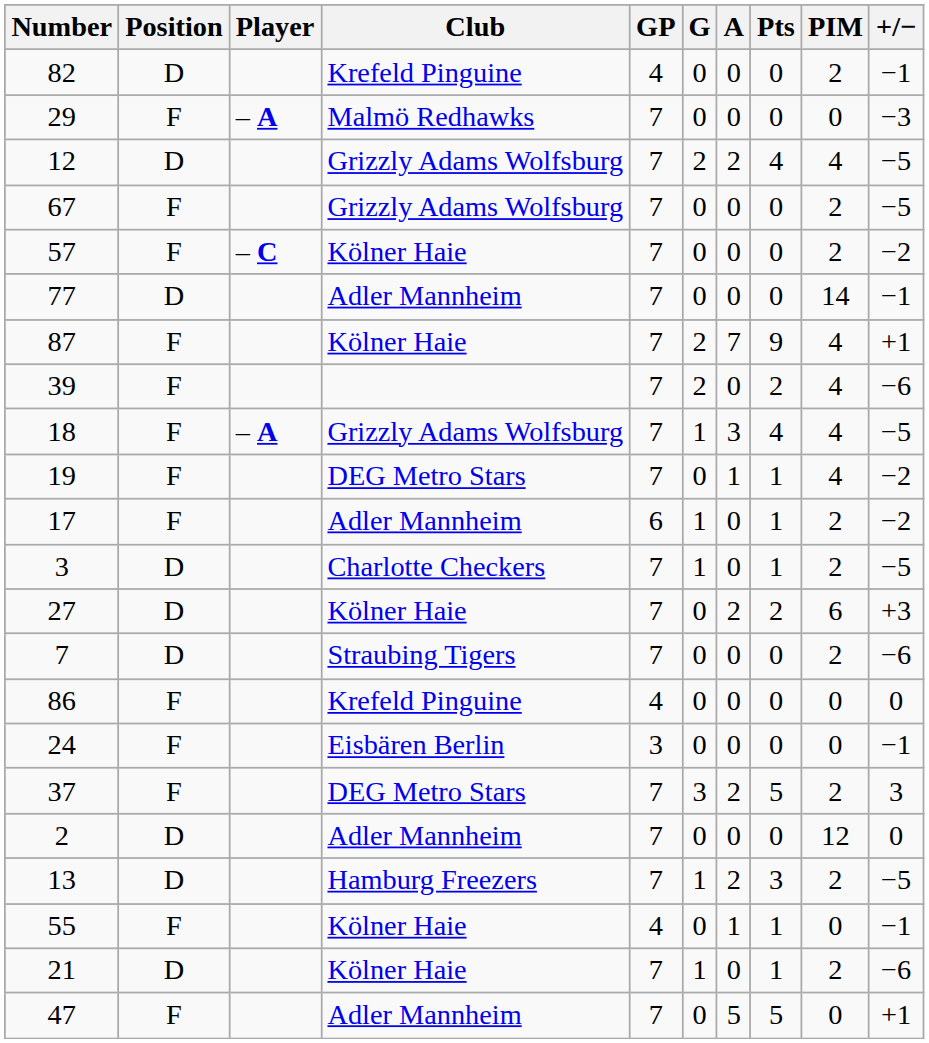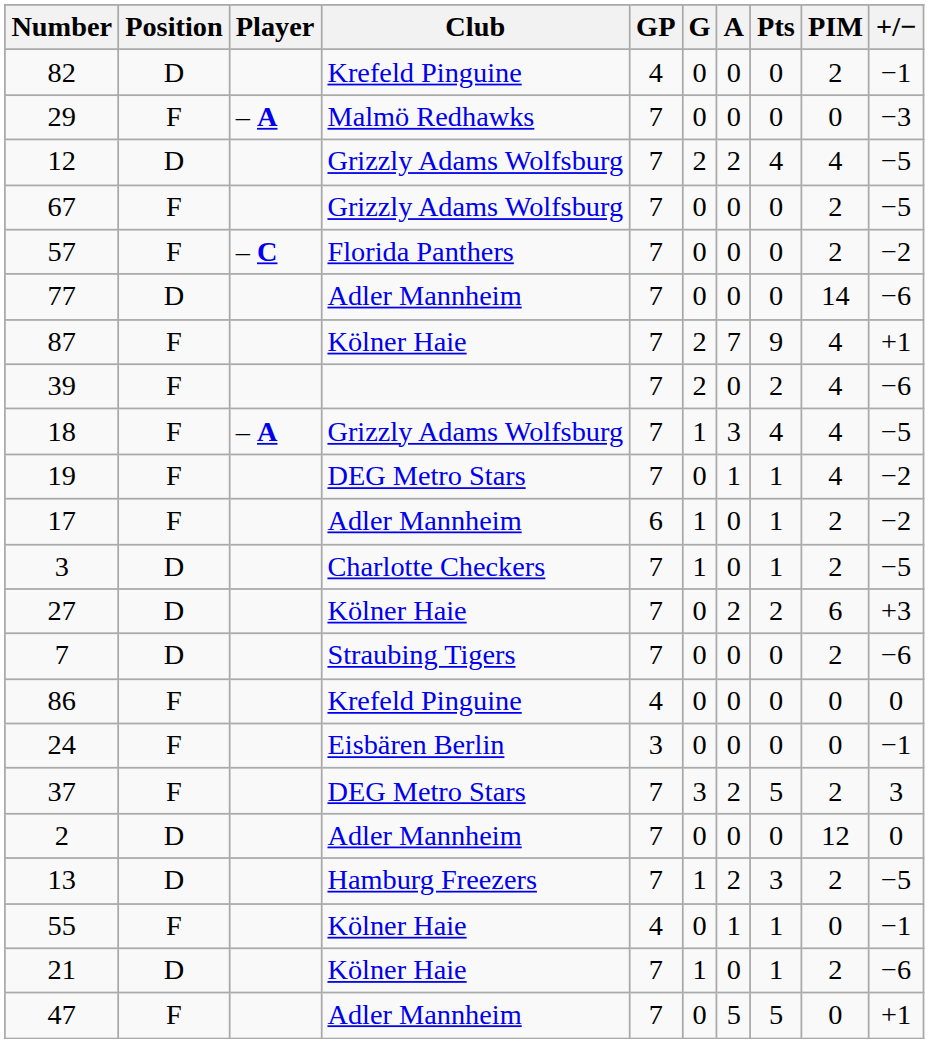 <table class="wikitable sortable" style="text-align: center;">
 <tr>
 <th scope="col">Number</th>
 <th scope="col">Position</th>
 <th scope="col">Player</th>
 <th scope="col">Club</th>
 <th scope="col">GP</th>
 <th scope="col">G</th>
 <th scope="col">A</th>
 <th scope="col">Pts</th>
 <th scope="col">PIM</th>
 <th scope="col">+/−</th>
 </tr>
 <tr>
 <td>82</td>
 <td>D</td>
 <td scope="row" align=left></td>
 <td align=left><a href='#'>Krefeld Pinguine</a></td>
 <td>4</td>
 <td>0</td>
 <td>0</td>
 <td>0</td>
 <td>2</td>
 <td>−1</td>
 </tr>
 <tr>
 <td>29</td>
 <td>F</td>
 <td scope="row" align=left> – <strong><a href='#'>A</a></strong></td>
 <td align=left><a href='#'>Malmö Redhawks</a></td>
 <td>7</td>
 <td>0</td>
 <td>0</td>
 <td>0</td>
 <td>0</td>
 <td>−3</td>
 </tr>
 <tr>
 <td>12</td>
 <td>D</td>
 <td scope="row" align=left></td>
 <td align=left><a href='#'>Grizzly Adams Wolfsburg</a></td>
 <td>7</td>
 <td>2</td>
 <td>2</td>
 <td>4</td>
 <td>4</td>
 <td>−5</td>
 </tr>
 <tr>
 <td>67</td>
 <td>F</td>
 <td scope="row" align=left></td>
 <td align=left><a href='#'>Grizzly Adams Wolfsburg</a></td>
 <td>7</td>
 <td>0</td>
 <td>0</td>
 <td>0</td>
 <td>2</td>
 <td>−5</td>
 </tr>
 <tr>
 <td>57</td>
 <td>F</td>
 <td scope="row" align=left> – <strong><a href='#'>C</a></strong></td>
-<td align=left><a href='#'>Kölner Haie</a></td>
+<td align=left><a href='#'>Florida Panthers</a></td>
 <td>7</td>
 <td>0</td>
 <td>0</td>
 <td>0</td>
 <td>2</td>
 <td>−2</td>
 </tr>
 <tr>
 <td>77</td>
 <td>D</td>
 <td scope="row" align=left></td>
 <td align=left><a href='#'>Adler Mannheim</a></td>
 <td>7</td>
 <td>0</td>
 <td>0</td>
 <td>0</td>
 <td>14</td>
-<td>−1</td>
+<td>−6</td>
 </tr>
 <tr>
 <td>87</td>
 <td>F</td>
 <td scope="row" align=left></td>
 <td align=left><a href='#'>Kölner Haie</a></td>
 <td>7</td>
 <td>2</td>
 <td>7</td>
 <td>9</td>
 <td>4</td>
 <td>+1</td>
 </tr>
 <tr>
 <td>39</td>
 <td>F</td>
 <td scope="row" align=left></td>
 <td align=left></td>
 <td>7</td>
 <td>2</td>
 <td>0</td>
 <td>2</td>
 <td>4</td>
 <td>−6</td>
 </tr>
 <tr>
 <td>18</td>
 <td>F</td>
 <td scope="row" align=left> – <strong><a href='#'>A</a></strong></td>
 <td align=left><a href='#'>Grizzly Adams Wolfsburg</a></td>
 <td>7</td>
 <td>1</td>
 <td>3</td>
 <td>4</td>
 <td>4</td>
 <td>−5</td>
 </tr>
 <tr>
 <td>19</td>
 <td>F</td>
 <td scope="row" align=left></td>
 <td align=left><a href='#'>DEG Metro Stars</a></td>
 <td>7</td>
 <td>0</td>
 <td>1</td>
 <td>1</td>
 <td>4</td>
 <td>−2</td>
 </tr>
 <tr>
 <td>17</td>
 <td>F</td>
 <td scope="row" align=left></td>
 <td align=left><a href='#'>Adler Mannheim</a></td>
 <td>6</td>
 <td>1</td>
 <td>0</td>
 <td>1</td>
 <td>2</td>
 <td>−2</td>
 </tr>
 <tr>
 <td>3</td>
 <td>D</td>
 <td scope="row" align=left></td>
 <td align=left><a href='#'>Charlotte Checkers</a></td>
 <td>7</td>
 <td>1</td>
 <td>0</td>
 <td>1</td>
 <td>2</td>
 <td>−5</td>
 </tr>
 <tr>
 <td>27</td>
 <td>D</td>
 <td scope="row" align=left></td>
 <td align=left><a href='#'>Kölner Haie</a></td>
 <td>7</td>
 <td>0</td>
 <td>2</td>
 <td>2</td>
 <td>6</td>
 <td>+3</td>
 </tr>
 <tr>
 <td>7</td>
 <td>D</td>
 <td scope="row" align=left></td>
 <td align=left><a href='#'>Straubing Tigers</a></td>
 <td>7</td>
 <td>0</td>
 <td>0</td>
 <td>0</td>
 <td>2</td>
 <td>−6</td>
 </tr>
 <tr>
 <td>86</td>
 <td>F</td>
 <td scope="row" align=left></td>
 <td align=left><a href='#'>Krefeld Pinguine</a></td>
 <td>4</td>
 <td>0</td>
 <td>0</td>
 <td>0</td>
 <td>0</td>
 <td>0</td>
 </tr>
 <tr>
 <td>24</td>
 <td>F</td>
 <td scope="row" align=left></td>
 <td align=left><a href='#'>Eisbären Berlin</a></td>
 <td>3</td>
 <td>0</td>
 <td>0</td>
 <td>0</td>
 <td>0</td>
 <td>−1</td>
 </tr>
 <tr>
 <td>37</td>
 <td>F</td>
 <td scope="row" align=left></td>
 <td align=left><a href='#'>DEG Metro Stars</a></td>
 <td>7</td>
 <td>3</td>
 <td>2</td>
 <td>5</td>
 <td>2</td>
 <td>3</td>
 </tr>
 <tr>
 <td>2</td>
 <td>D</td>
 <td scope="row" align=left></td>
 <td align=left><a href='#'>Adler Mannheim</a></td>
 <td>7</td>
 <td>0</td>
 <td>0</td>
 <td>0</td>
 <td>12</td>
 <td>0</td>
 </tr>
 <tr>
 <td>13</td>
 <td>D</td>
 <td scope="row" align=left></td>
 <td align=left><a href='#'>Hamburg Freezers</a></td>
 <td>7</td>
 <td>1</td>
 <td>2</td>
 <td>3</td>
 <td>2</td>
 <td>−5</td>
 </tr>
 <tr>
 <td>55</td>
 <td>F</td>
 <td scope="row" align=left></td>
 <td align=left><a href='#'>Kölner Haie</a></td>
 <td>4</td>
 <td>0</td>
 <td>1</td>
 <td>1</td>
 <td>0</td>
 <td>−1</td>
 </tr>
 <tr>
 <td>21</td>
 <td>D</td>
 <td scope="row" align=left></td>
 <td align=left><a href='#'>Kölner Haie</a></td>
 <td>7</td>
 <td>1</td>
 <td>0</td>
 <td>1</td>
 <td>2</td>
 <td>−6</td>
 </tr>
 <tr>
 <td>47</td>
 <td>F</td>
 <td scope="row" align=left></td>
 <td align=left><a href='#'>Adler Mannheim</a></td>
 <td>7</td>
 <td>0</td>
 <td>5</td>
 <td>5</td>
 <td>0</td>
 <td>+1</td>
 </tr>
 </table>
